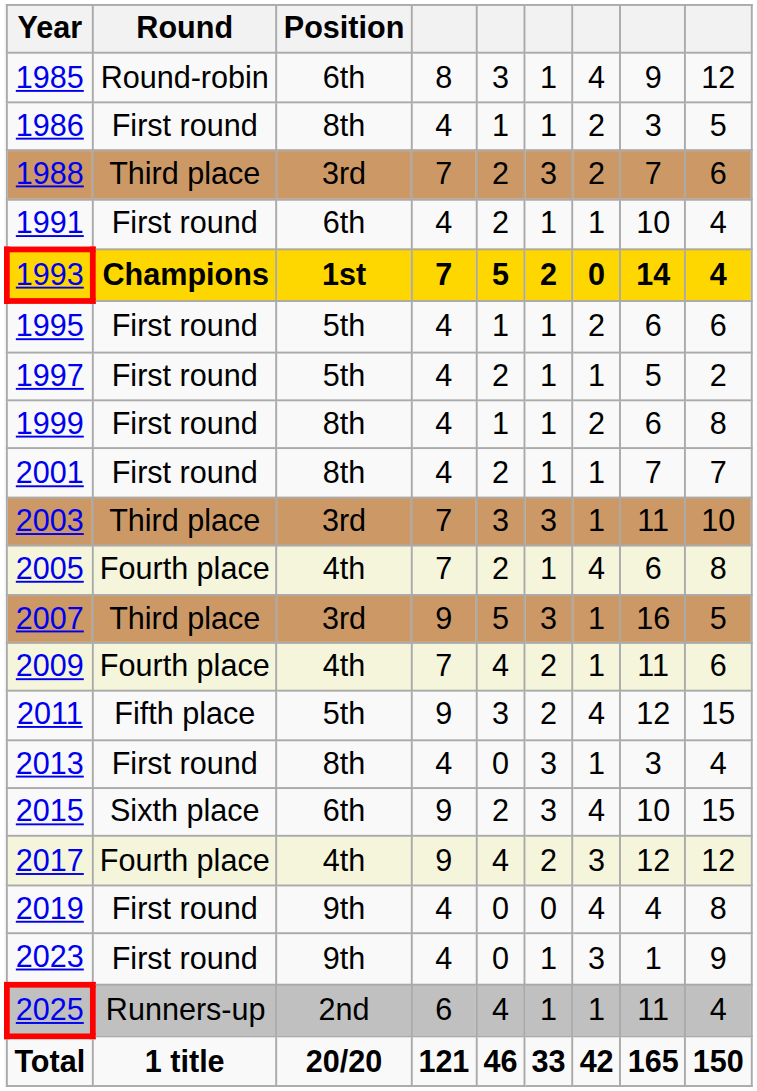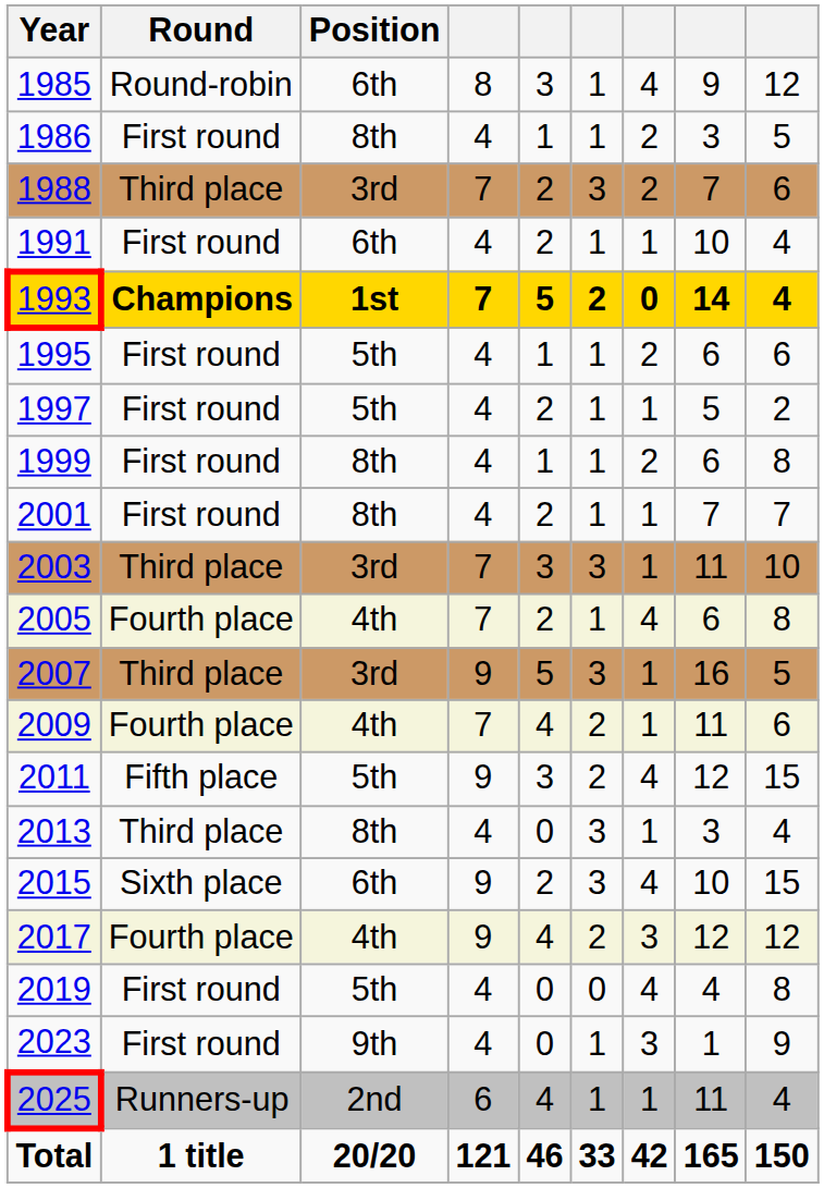 <table class="wikitable" style="text-align: center;">
 <tr>
 <th>Year</th>
 <th>Round</th>
 <th>Position</th>
 <th></th>
 <th></th>
 <th></th>
 <th></th>
 <th></th>
 <th></th>
 </tr>
 <tr>
 <td> <a href='#'>1985</a></td>
 <td>Round-robin</td>
 <td>6th</td>
 <td>8</td>
 <td>3</td>
 <td>1</td>
 <td>4</td>
 <td>9</td>
 <td>12</td>
 </tr>
 <tr>
 <td> <a href='#'>1986</a></td>
 <td>First round</td>
 <td>8th</td>
 <td>4</td>
 <td>1</td>
 <td>1</td>
 <td>2</td>
 <td>3</td>
 <td>5</td>
 </tr>
 <tr style="background:#cc9966;">
 <td> <a href='#'>1988</a></td>
 <td>Third place</td>
 <td>3rd</td>
 <td>7</td>
 <td>2</td>
 <td>3</td>
 <td>2</td>
 <td>7</td>
 <td>6</td>
 </tr>
 <tr>
 <td> <a href='#'>1991</a></td>
 <td>First round</td>
 <td>6th</td>
 <td>4</td>
 <td>2</td>
 <td>1</td>
 <td>1</td>
 <td>10</td>
 <td>4</td>
 </tr>
 <tr style="background:gold">
 <td style="border: 3px solid red"> <a href='#'>1993</a></td>
 <td><strong>Champions</strong></td>
 <td><strong>1st</strong></td>
 <td><strong>7</strong></td>
 <td><strong>5</strong></td>
 <td><strong>2</strong></td>
 <td><strong>0</strong></td>
 <td><strong>14</strong></td>
 <td><strong>4</strong></td>
 </tr>
 <tr>
 <td> <a href='#'>1995</a></td>
 <td>First round</td>
 <td>5th</td>
 <td>4</td>
 <td>1</td>
 <td>1</td>
 <td>2</td>
 <td>6</td>
 <td>6</td>
 </tr>
 <tr>
 <td> <a href='#'>1997</a></td>
 <td>First round</td>
 <td>5th</td>
 <td>4</td>
 <td>2</td>
 <td>1</td>
 <td>1</td>
 <td>5</td>
 <td>2</td>
 </tr>
 <tr>
 <td> <a href='#'>1999</a></td>
 <td>First round</td>
 <td>8th</td>
 <td>4</td>
 <td>1</td>
 <td>1</td>
 <td>2</td>
 <td>6</td>
 <td>8</td>
 </tr>
 <tr>
 <td> <a href='#'>2001</a></td>
 <td>First round</td>
 <td>8th</td>
 <td>4</td>
 <td>2</td>
 <td>1</td>
 <td>1</td>
 <td>7</td>
 <td>7</td>
 </tr>
 <tr style="background:#cc9966;">
 <td> <a href='#'>2003</a></td>
 <td>Third place</td>
 <td>3rd</td>
 <td>7</td>
 <td>3</td>
 <td>3</td>
 <td>1</td>
 <td>11</td>
 <td>10</td>
 </tr>
 <tr style="background:beige">
 <td> <a href='#'>2005</a></td>
 <td>Fourth place</td>
 <td>4th</td>
 <td>7</td>
 <td>2</td>
 <td>1</td>
 <td>4</td>
 <td>6</td>
 <td>8</td>
 </tr>
 <tr style="background:#cc9966;">
 <td> <a href='#'>2007</a></td>
 <td>Third place</td>
 <td>3rd</td>
 <td>9</td>
 <td>5</td>
 <td>3</td>
 <td>1</td>
 <td>16</td>
 <td>5</td>
 </tr>
 <tr style="background:beige">
 <td> <a href='#'>2009</a></td>
 <td>Fourth place</td>
 <td>4th</td>
 <td>7</td>
 <td>4</td>
 <td>2</td>
 <td>1</td>
 <td>11</td>
 <td>6</td>
 </tr>
 <tr>
 <td> <a href='#'>2011</a></td>
 <td>Fifth place</td>
 <td>5th</td>
 <td>9</td>
 <td>3</td>
 <td>2</td>
 <td>4</td>
 <td>12</td>
 <td>15</td>
 </tr>
 <tr>
 <td> <a href='#'>2013</a></td>
-<td>First round</td>
+<td>Third place</td>
 <td>8th</td>
 <td>4</td>
 <td>0</td>
 <td>3</td>
 <td>1</td>
 <td>3</td>
 <td>4</td>
 </tr>
 <tr>
 <td> <a href='#'>2015</a></td>
 <td>Sixth place</td>
 <td>6th</td>
 <td>9</td>
 <td>2</td>
 <td>3</td>
 <td>4</td>
 <td>10</td>
 <td>15</td>
 </tr>
 <tr style="background:beige">
 <td> <a href='#'>2017</a></td>
 <td>Fourth place</td>
 <td>4th</td>
 <td>9</td>
 <td>4</td>
 <td>2</td>
 <td>3</td>
 <td>12</td>
 <td>12</td>
 </tr>
 <tr>
 <td> <a href='#'>2019</a></td>
 <td>First round</td>
-<td>9th</td>
+<td>5th</td>
 <td>4</td>
 <td>0</td>
 <td>0</td>
 <td>4</td>
 <td>4</td>
 <td>8</td>
 </tr>
 <tr>
 <td> <a href='#'>2023</a></td>
 <td>First round</td>
 <td>9th</td>
 <td>4</td>
 <td>0</td>
 <td>1</td>
 <td>3</td>
 <td>1</td>
 <td>9</td>
 </tr>
 <tr style="background:silver">
 <td style="border: 3px solid red"> <a href='#'>2025</a></td>
 <td>Runners-up</td>
 <td>2nd</td>
 <td>6</td>
 <td>4</td>
 <td>1</td>
 <td>1</td>
 <td>11</td>
 <td>4</td>
 </tr>
 <tr>
 <td><strong>Total</strong></td>
 <td><strong>1 title</strong></td>
 <td><strong>20/20</strong></td>
 <td><strong>121</strong></td>
 <td><strong>46</strong></td>
 <td><strong>33</strong></td>
 <td><strong>42</strong></td>
 <td><strong>165</strong></td>
 <td><strong>150</strong></td>
 </tr>
 </table>
